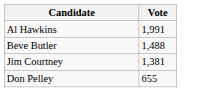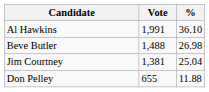 <table class="wikitable">
 <tr>
 <th bgcolor="#DDDDFF" width="200px">Candidate</th>
 <th bgcolor="#DDDDFF" width="50px">Vote</th>
+<th bgcolor="#DDDDFF" width="30px">%</th>
 </tr>
 <tr>
 <td>Al Hawkins</td>
 <td>1,991</td>
+<td>36.10</td>
 </tr>
 <tr>
 <td>Beve Butler</td>
 <td>1,488</td>
+<td>26.98</td>
 </tr>
 <tr>
 <td>Jim Courtney</td>
 <td>1,381</td>
+<td>25.04</td>
 </tr>
 <tr>
 <td>Don Pelley</td>
 <td>655</td>
+<td>11.88</td>
 </tr>
 </table>
